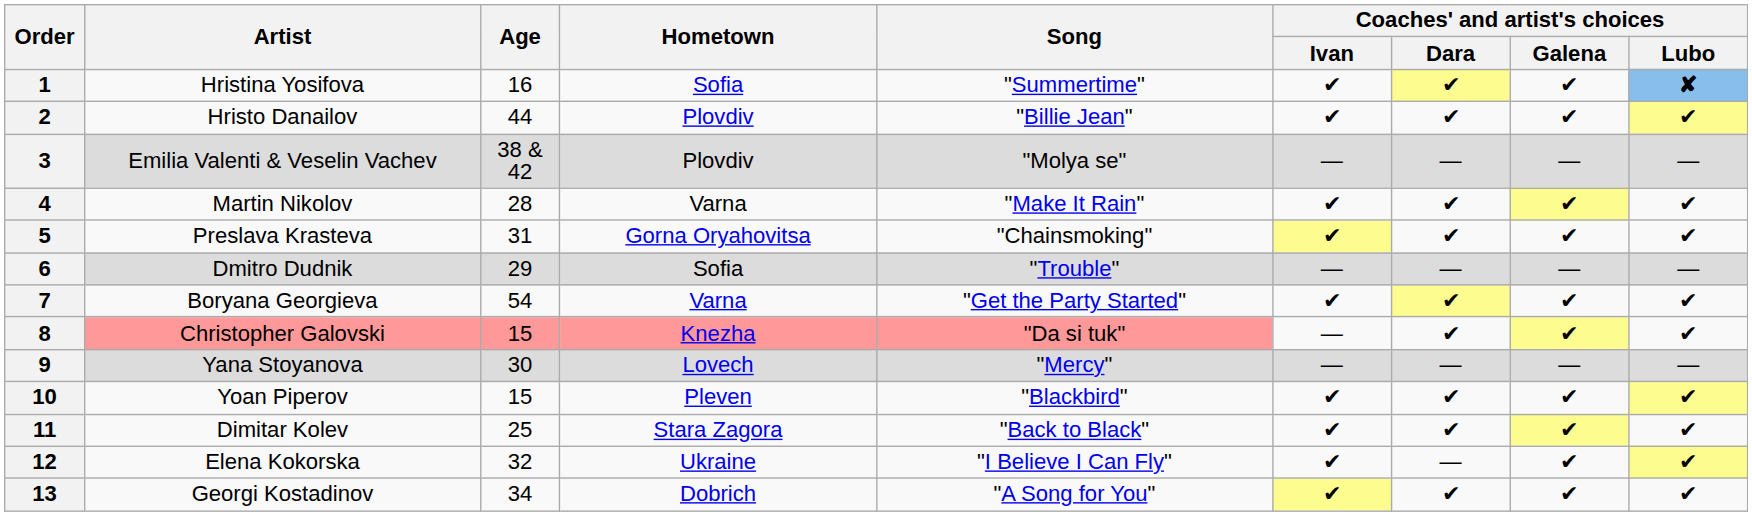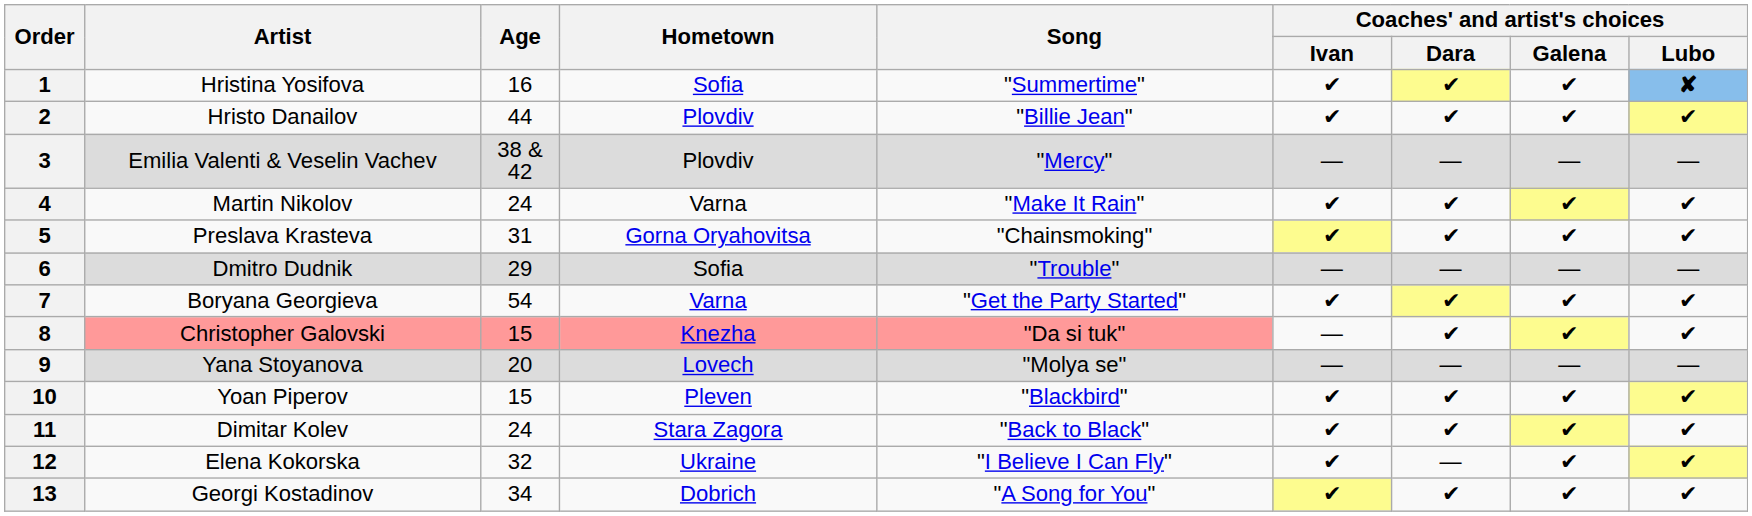 <table class="wikitable" style="text-align:center; line-height:16px; width:100%">
 <tr>
 <th rowspan="2" scope="col" style="width:04%">Order</th>
 <th rowspan="2" scope="col" style="width:20%">Artist</th>
 <th rowspan="2" scope="col" style="width:04%">Age</th>
 <th rowspan="2" scope="col" style="width:16%">Hometown</th>
 <th rowspan="2" scope="col" style="width:20%">Song</th>
 <th colspan="4" scope="col" style="width:24%">Coaches' and artist's choices</th>
 </tr>
 <tr>
 <th style="width:06%">Ivan</th>
 <th style="width:06%">Dara</th>
 <th style="width:06%">Galena</th>
 <th style="width:06%">Lubo</th>
 </tr>
 <tr>
 <th>1</th>
 <td>Hristina Yosifova</td>
 <td>16</td>
 <td><a href='#'>Sofia</a></td>
 <td>"<a href='#'>Summertime</a>"</td>
 <td>✔</td>
 <td style="background:#fdfc8f">✔</td>
 <td>✔</td>
 <td style="background:#87beeb"><strong>✘</strong></td>
 </tr>
 <tr>
 <th>2</th>
 <td>Hristo Danailov</td>
 <td>44</td>
 <td><a href='#'>Plovdiv</a></td>
 <td>"<a href='#'>Billie Jean</a>"</td>
 <td>✔</td>
 <td>✔</td>
 <td>✔</td>
 <td style="background:#fdfc8f">✔</td>
 </tr>
 <tr style="background:#dcdcdc">
 <th>3</th>
 <td>Emilia Valenti & Veselin Vachev</td>
 <td>38 & 42</td>
 <td>Plovdiv</td>
-<td>"Molya se"</td>
+<td>"<a href='#'>Mercy</a>"</td>
 <td>—</td>
 <td>—</td>
 <td>—</td>
 <td>—</td>
 </tr>
 <tr>
 <th>4</th>
 <td>Martin Nikolov</td>
-<td>28</td>
+<td>24</td>
 <td>Varna</td>
 <td>"<a href='#'>Make It Rain</a>"</td>
 <td>✔</td>
 <td>✔</td>
 <td style="background:#fdfc8f">✔</td>
 <td>✔</td>
 </tr>
 <tr>
 <th>5</th>
 <td>Preslava Krasteva</td>
 <td>31</td>
 <td><a href='#'>Gorna Oryahovitsa</a></td>
 <td>"Chainsmoking"</td>
 <td style="background:#fdfc8f">✔</td>
 <td>✔</td>
 <td>✔</td>
 <td>✔</td>
 </tr>
 <tr style="background:#dcdcdc">
 <th>6</th>
 <td>Dmitro Dudnik</td>
 <td>29</td>
 <td>Sofia</td>
 <td>"<a href='#'>Trouble</a>"</td>
 <td>—</td>
 <td>—</td>
 <td>—</td>
 <td>—</td>
 </tr>
 <tr>
 <th>7</th>
 <td>Boryana Georgieva</td>
 <td>54</td>
 <td><a href='#'>Varna</a></td>
 <td>"<a href='#'>Get the Party Started</a>"</td>
 <td>✔</td>
 <td style="background:#fdfc8f">✔</td>
 <td>✔</td>
 <td>✔</td>
 </tr>
 <tr>
 <th>8</th>
 <td style="background:#FF9999">Christopher Galovski</td>
 <td style="background:#FF9999">15</td>
 <td style="background:#FF9999"><a href='#'>Knezha</a></td>
 <td style="background:#FF9999">"Da si tuk"</td>
 <td>—</td>
 <td>✔</td>
 <td style="background:#fdfc8f">✔</td>
 <td>✔</td>
 </tr>
 <tr style="background:#dcdcdc">
 <th>9</th>
 <td>Yana Stoyanova</td>
-<td>30</td>
+<td>20</td>
 <td><a href='#'>Lovech</a></td>
-<td>"<a href='#'>Mercy</a>"</td>
+<td>"Molya se"</td>
 <td>—</td>
 <td>—</td>
 <td>—</td>
 <td>—</td>
 </tr>
 <tr>
 <th>10</th>
 <td>Yoan Piperov</td>
 <td>15</td>
 <td><a href='#'>Pleven</a></td>
 <td>"<a href='#'>Blackbird</a>"</td>
 <td>✔</td>
 <td>✔</td>
 <td>✔</td>
 <td style="background:#fdfc8f">✔</td>
 </tr>
 <tr>
 <th>11</th>
 <td>Dimitar Kolev</td>
-<td>25</td>
+<td>24</td>
 <td><a href='#'>Stara Zagora</a></td>
 <td>"<a href='#'>Back to Black</a>"</td>
 <td>✔</td>
 <td>✔</td>
 <td style="background:#fdfc8f">✔</td>
 <td>✔</td>
 </tr>
 <tr>
 <th>12</th>
 <td>Elena Kokorska</td>
 <td>32</td>
 <td><a href='#'>Ukraine</a></td>
 <td>"<a href='#'>I Believe I Can Fly</a>"</td>
 <td>✔</td>
 <td>—</td>
 <td>✔</td>
 <td style="background:#fdfc8f">✔</td>
 </tr>
 <tr>
 <th>13</th>
 <td>Georgi Kostadinov</td>
 <td>34</td>
 <td><a href='#'>Dobrich</a></td>
 <td>"<a href='#'>A Song for You</a>"</td>
 <td style="background:#fdfc8f">✔</td>
 <td>✔</td>
 <td>✔</td>
 <td>✔</td>
 </tr>
 </table>
